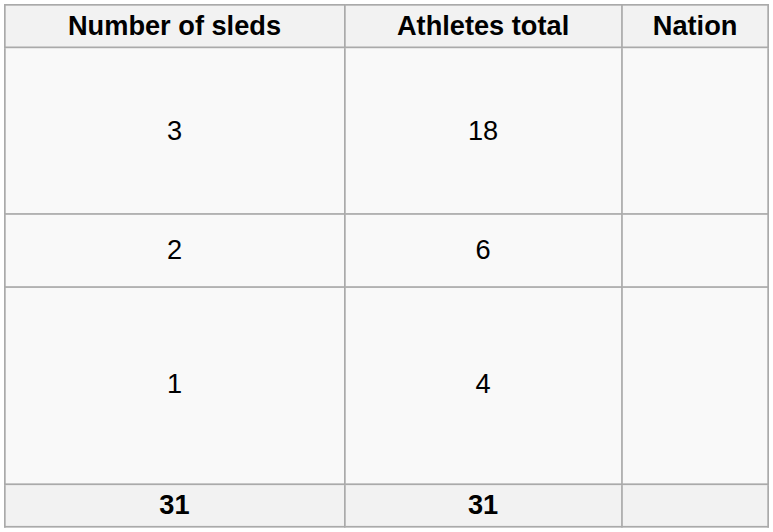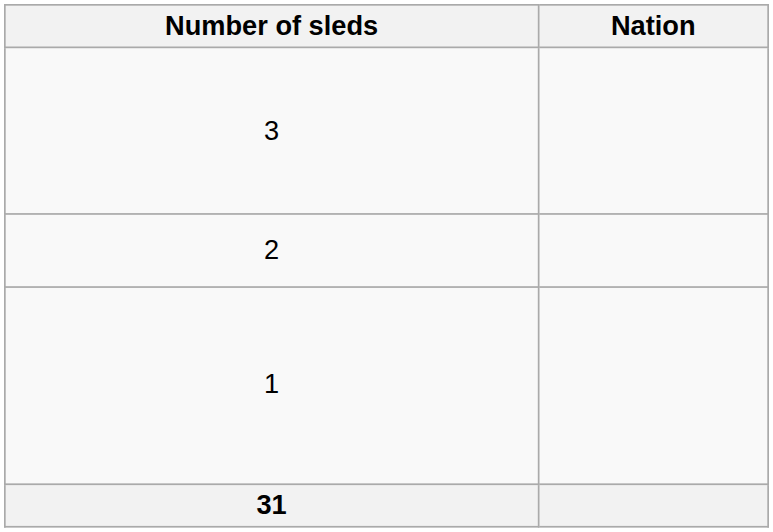 <table class="wikitable" width=450>
 <tr>
 <th>Number of sleds</th>
-<th>Athletes total</th>
 <th>Nation</th>
 </tr>
 <tr>
 <td align=center>3</td>
-<td align=center>18</td>
 <td><br><br><br><br><br></td>
 </tr>
 <tr>
 <td align=center>2</td>
-<td align=center>6</td>
 <td><br><br></td>
 </tr>
 <tr>
 <td align=center>1</td>
-<td align=center>4</td>
 <td><br><br><br><br><em><br><br></em></td>
 </tr>
 <tr>
 <th>31</th>
-<th>31</th>
 <th></th>
 </tr>
 </table>
